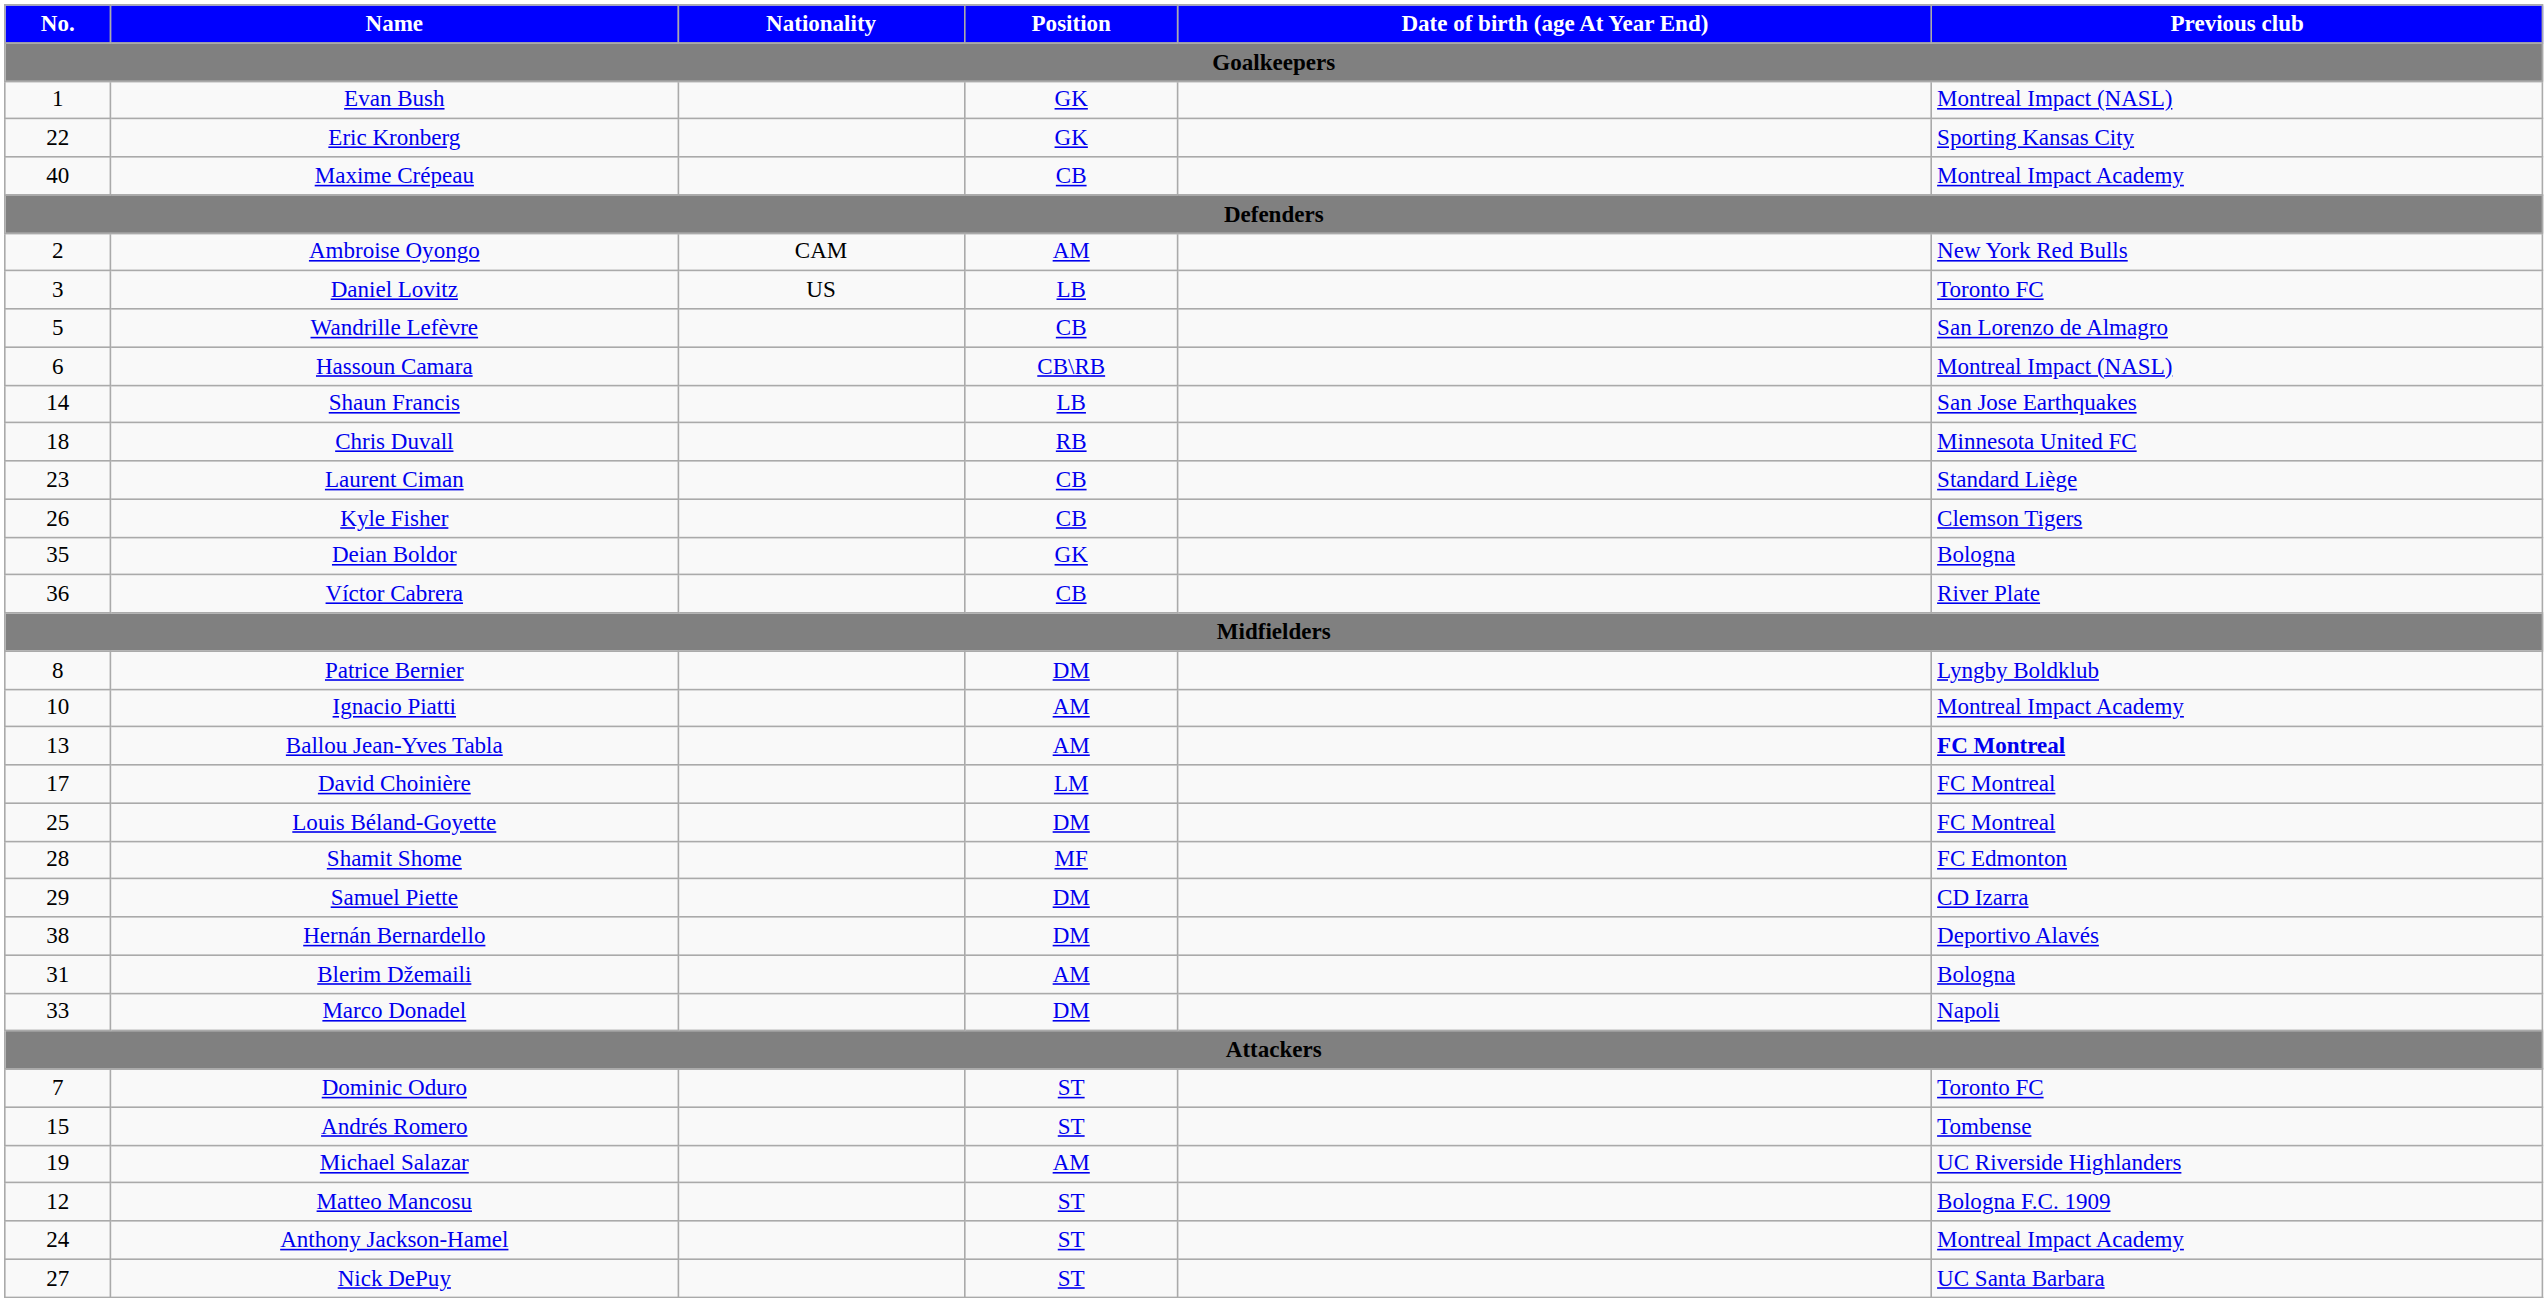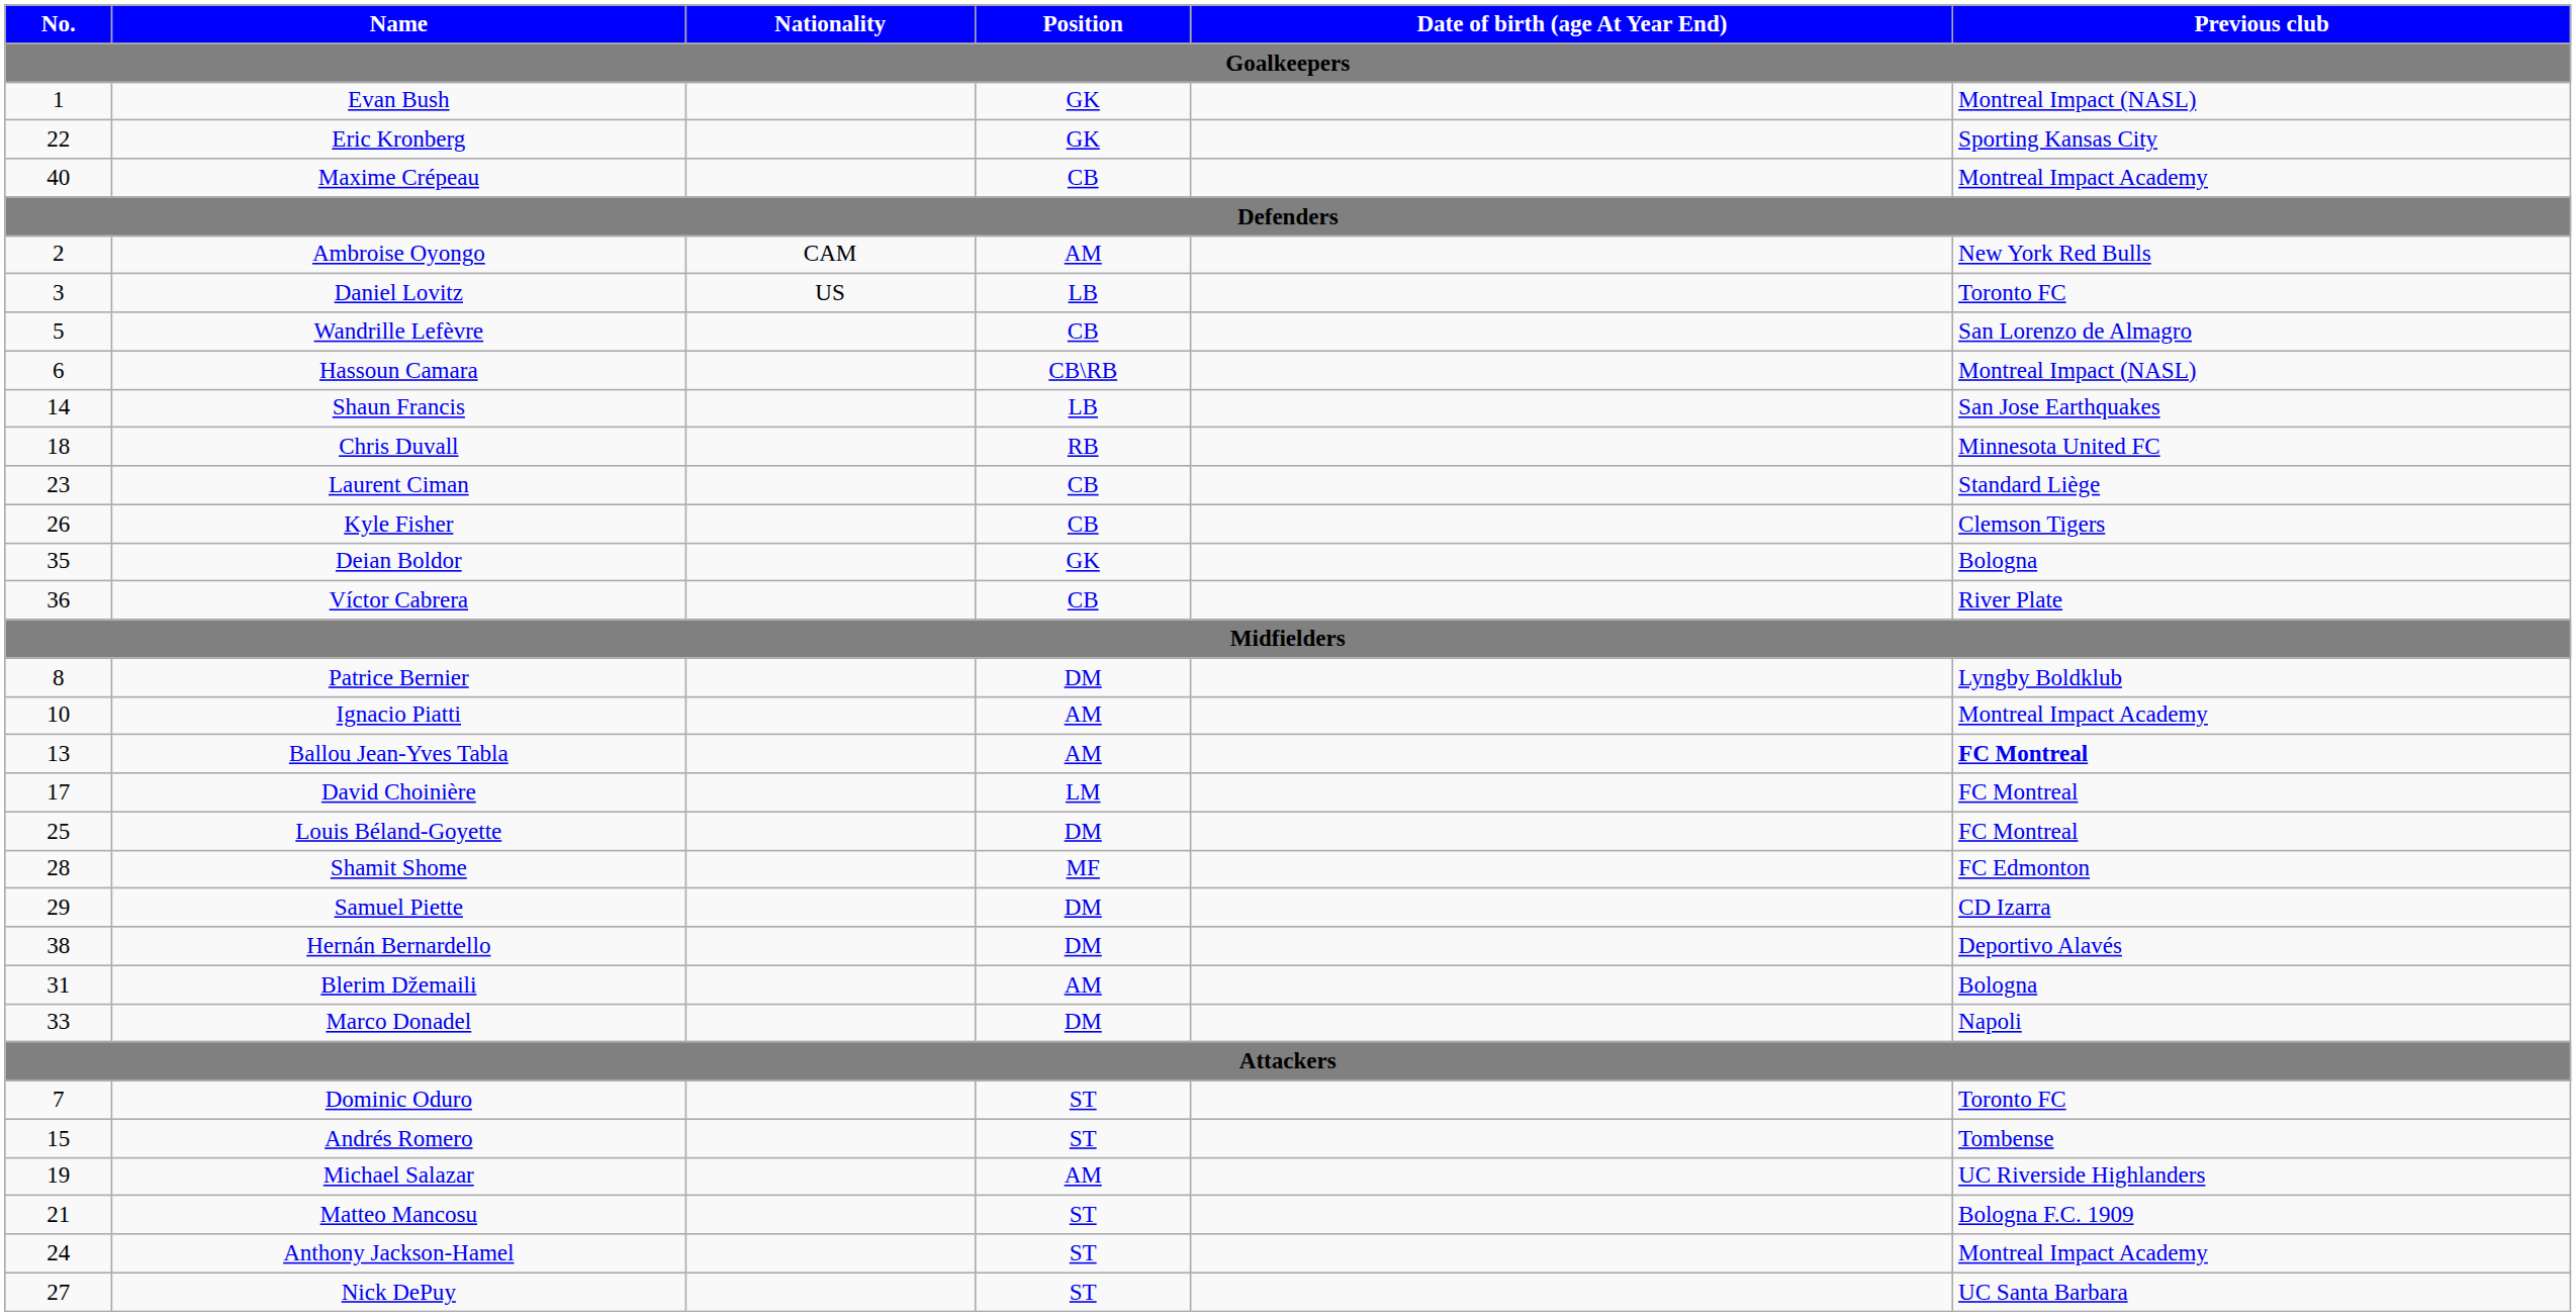 <table class="wikitable"  style="text-align:center; font-size:90%; width:80%;">
 <tr>
 <th style="background:#00f; color:white; text-align:center;">No.</th>
 <th style="background:#00f; color:white; text-align:center;">Name</th>
 <th style="background:#00f; color:white; text-align:center;">Nationality</th>
 <th style="background:#00f; color:white; text-align:center;">Position</th>
 <th style="background:#00f; color:white; text-align:center;">Date of birth (age At Year End)</th>
 <th style="background:#00f; color:white; text-align:center;">Previous club</th>
 </tr>
 <tr>
 <th colspan="8" style="background:gray; color:black; text-align:center;">Goalkeepers</th>
 </tr>
 <tr>
 <td>1</td>
 <td><a href='#'>Evan Bush</a></td>
 <td></td>
 <td><a href='#'>GK</a></td>
 <td></td>
 <td align="left"> <a href='#'>Montreal Impact (NASL)</a></td>
 </tr>
 <tr>
 <td>22</td>
 <td><a href='#'>Eric Kronberg</a></td>
 <td></td>
 <td><a href='#'>GK</a></td>
 <td></td>
 <td align="left"> <a href='#'>Sporting Kansas City</a></td>
 </tr>
 <tr>
 <td>40</td>
 <td><a href='#'>Maxime Crépeau</a></td>
 <td></td>
 <td><a href='#'>CB</a></td>
 <td></td>
 <td align="left"> <a href='#'>Montreal Impact Academy</a></td>
 </tr>
 <tr>
 <th colspan="8" style="background:gray; color:black; text-align:center;">Defenders</th>
 </tr>
 <tr>
 <td>2</td>
 <td><a href='#'>Ambroise Oyongo</a></td>
 <td> CAM</td>
 <td><a href='#'>AM</a></td>
 <td></td>
 <td align="left"> <a href='#'>New York Red Bulls</a></td>
 </tr>
 <tr>
 <td>3</td>
 <td><a href='#'>Daniel Lovitz</a></td>
 <td> US</td>
 <td><a href='#'>LB</a></td>
 <td></td>
 <td align="left"> <a href='#'>Toronto FC</a></td>
 </tr>
 <tr>
 <td>5</td>
 <td><a href='#'>Wandrille Lefèvre</a></td>
 <td></td>
 <td><a href='#'>CB</a></td>
 <td></td>
 <td align="left"> <a href='#'>San Lorenzo de Almagro</a></td>
 </tr>
 <tr>
 <td>6</td>
 <td><a href='#'>Hassoun Camara</a></td>
 <td></td>
 <td><a href='#'>CB\RB</a></td>
 <td></td>
 <td align="left"> <a href='#'>Montreal Impact (NASL)</a></td>
 </tr>
 <tr>
 <td>14</td>
 <td><a href='#'>Shaun Francis</a></td>
 <td></td>
 <td><a href='#'>LB</a></td>
 <td></td>
 <td align="left"> <a href='#'>San Jose Earthquakes</a></td>
 </tr>
 <tr>
 <td>18</td>
 <td><a href='#'>Chris Duvall</a></td>
 <td></td>
 <td><a href='#'>RB</a></td>
 <td></td>
 <td align="left"> <a href='#'>Minnesota United FC</a></td>
 </tr>
 <tr>
 <td>23</td>
 <td><a href='#'>Laurent Ciman</a></td>
 <td></td>
 <td><a href='#'>CB</a></td>
 <td></td>
 <td align="left"> <a href='#'>Standard Liège</a></td>
 </tr>
 <tr>
 <td>26</td>
 <td><a href='#'>Kyle Fisher</a></td>
 <td></td>
 <td><a href='#'>CB</a></td>
 <td></td>
 <td align="left"> <a href='#'>Clemson Tigers</a></td>
 </tr>
 <tr>
 <td>35</td>
 <td><a href='#'>Deian Boldor</a></td>
 <td></td>
 <td><a href='#'>GK</a></td>
 <td></td>
 <td align="left"> <a href='#'>Bologna</a></td>
 </tr>
 <tr>
 <td>36</td>
 <td><a href='#'>Víctor Cabrera</a></td>
 <td></td>
 <td><a href='#'>CB</a></td>
 <td></td>
 <td align="left"> <a href='#'>River Plate</a></td>
 </tr>
 <tr>
 <th colspan="8" style="background:gray; color:black; text-align:center;">Midfielders</th>
 </tr>
 <tr>
 <td>8</td>
 <td><a href='#'>Patrice Bernier</a></td>
 <td></td>
 <td><a href='#'>DM</a></td>
 <td></td>
 <td align="left"> <a href='#'>Lyngby Boldklub</a></td>
 </tr>
 <tr>
 <td>10</td>
 <td><a href='#'>Ignacio Piatti</a></td>
 <td></td>
 <td><a href='#'>AM</a></td>
 <td></td>
 <td align="left"> <a href='#'>Montreal Impact Academy</a></td>
 </tr>
 <tr>
 <td>13</td>
 <td><a href='#'>Ballou Jean-Yves Tabla</a></td>
 <td></td>
 <td><a href='#'>AM</a></td>
 <td></td>
 <td align="left"><strong> <a href='#'>FC Montreal</a></strong></td>
 </tr>
 <tr>
 <td>17</td>
 <td><a href='#'>David Choinière</a></td>
 <td></td>
 <td><a href='#'>LM</a></td>
 <td></td>
 <td align="left"> <a href='#'>FC Montreal</a></td>
 </tr>
 <tr>
 <td>25</td>
 <td><a href='#'>Louis Béland-Goyette</a></td>
 <td></td>
 <td><a href='#'>DM</a></td>
 <td></td>
 <td align="left"> <a href='#'>FC Montreal</a></td>
 </tr>
 <tr>
 <td>28</td>
 <td><a href='#'>Shamit Shome</a></td>
 <td></td>
 <td><a href='#'>MF</a></td>
 <td></td>
 <td align="left"> <a href='#'>FC Edmonton</a></td>
 </tr>
 <tr>
 <td>29</td>
 <td><a href='#'>Samuel Piette</a></td>
 <td></td>
 <td><a href='#'>DM</a></td>
 <td></td>
 <td align="left"> <a href='#'>CD Izarra</a></td>
 </tr>
 <tr>
 <td>38</td>
 <td><a href='#'>Hernán Bernardello</a></td>
 <td></td>
 <td><a href='#'>DM</a></td>
 <td></td>
 <td align="left"> <a href='#'>Deportivo Alavés</a></td>
 </tr>
 <tr>
 <td>31</td>
 <td><a href='#'>Blerim Džemaili</a></td>
 <td></td>
 <td><a href='#'>AM</a></td>
 <td></td>
 <td align="left"> <a href='#'>Bologna</a></td>
 </tr>
 <tr>
 <td>33</td>
 <td><a href='#'>Marco Donadel</a></td>
 <td></td>
 <td><a href='#'>DM</a></td>
 <td></td>
 <td align="left"> <a href='#'>Napoli</a></td>
 </tr>
 <tr>
 <th colspan="8" style="background:gray; color:black; text-align:center;">Attackers</th>
 </tr>
 <tr>
 <td>7</td>
 <td><a href='#'>Dominic Oduro</a></td>
 <td></td>
 <td><a href='#'>ST</a></td>
 <td></td>
 <td align="left"> <a href='#'>Toronto FC</a></td>
 </tr>
 <tr>
 <td>15</td>
 <td><a href='#'>Andrés Romero</a></td>
 <td></td>
 <td><a href='#'>ST</a></td>
 <td></td>
 <td align="left"> <a href='#'>Tombense</a></td>
 </tr>
 <tr>
 <td>19</td>
 <td><a href='#'>Michael Salazar</a></td>
 <td></td>
 <td><a href='#'>AM</a></td>
 <td></td>
 <td align="left"> <a href='#'>UC Riverside Highlanders</a></td>
 </tr>
 <tr>
-<td>12</td>
+<td>21</td>
 <td><a href='#'>Matteo Mancosu</a></td>
 <td></td>
 <td><a href='#'>ST</a></td>
 <td></td>
 <td align="left"> <a href='#'>Bologna F.C. 1909</a></td>
 </tr>
 <tr>
 <td>24</td>
 <td><a href='#'>Anthony Jackson-Hamel</a></td>
 <td></td>
 <td><a href='#'>ST</a></td>
 <td></td>
 <td align="left"> <a href='#'>Montreal Impact Academy</a></td>
 </tr>
 <tr>
 <td>27</td>
 <td><a href='#'>Nick DePuy</a></td>
 <td></td>
 <td><a href='#'>ST</a></td>
 <td></td>
 <td align="left"> <a href='#'>UC Santa Barbara</a></td>
 </tr>
 <tr>
 </tr>
 </table>
